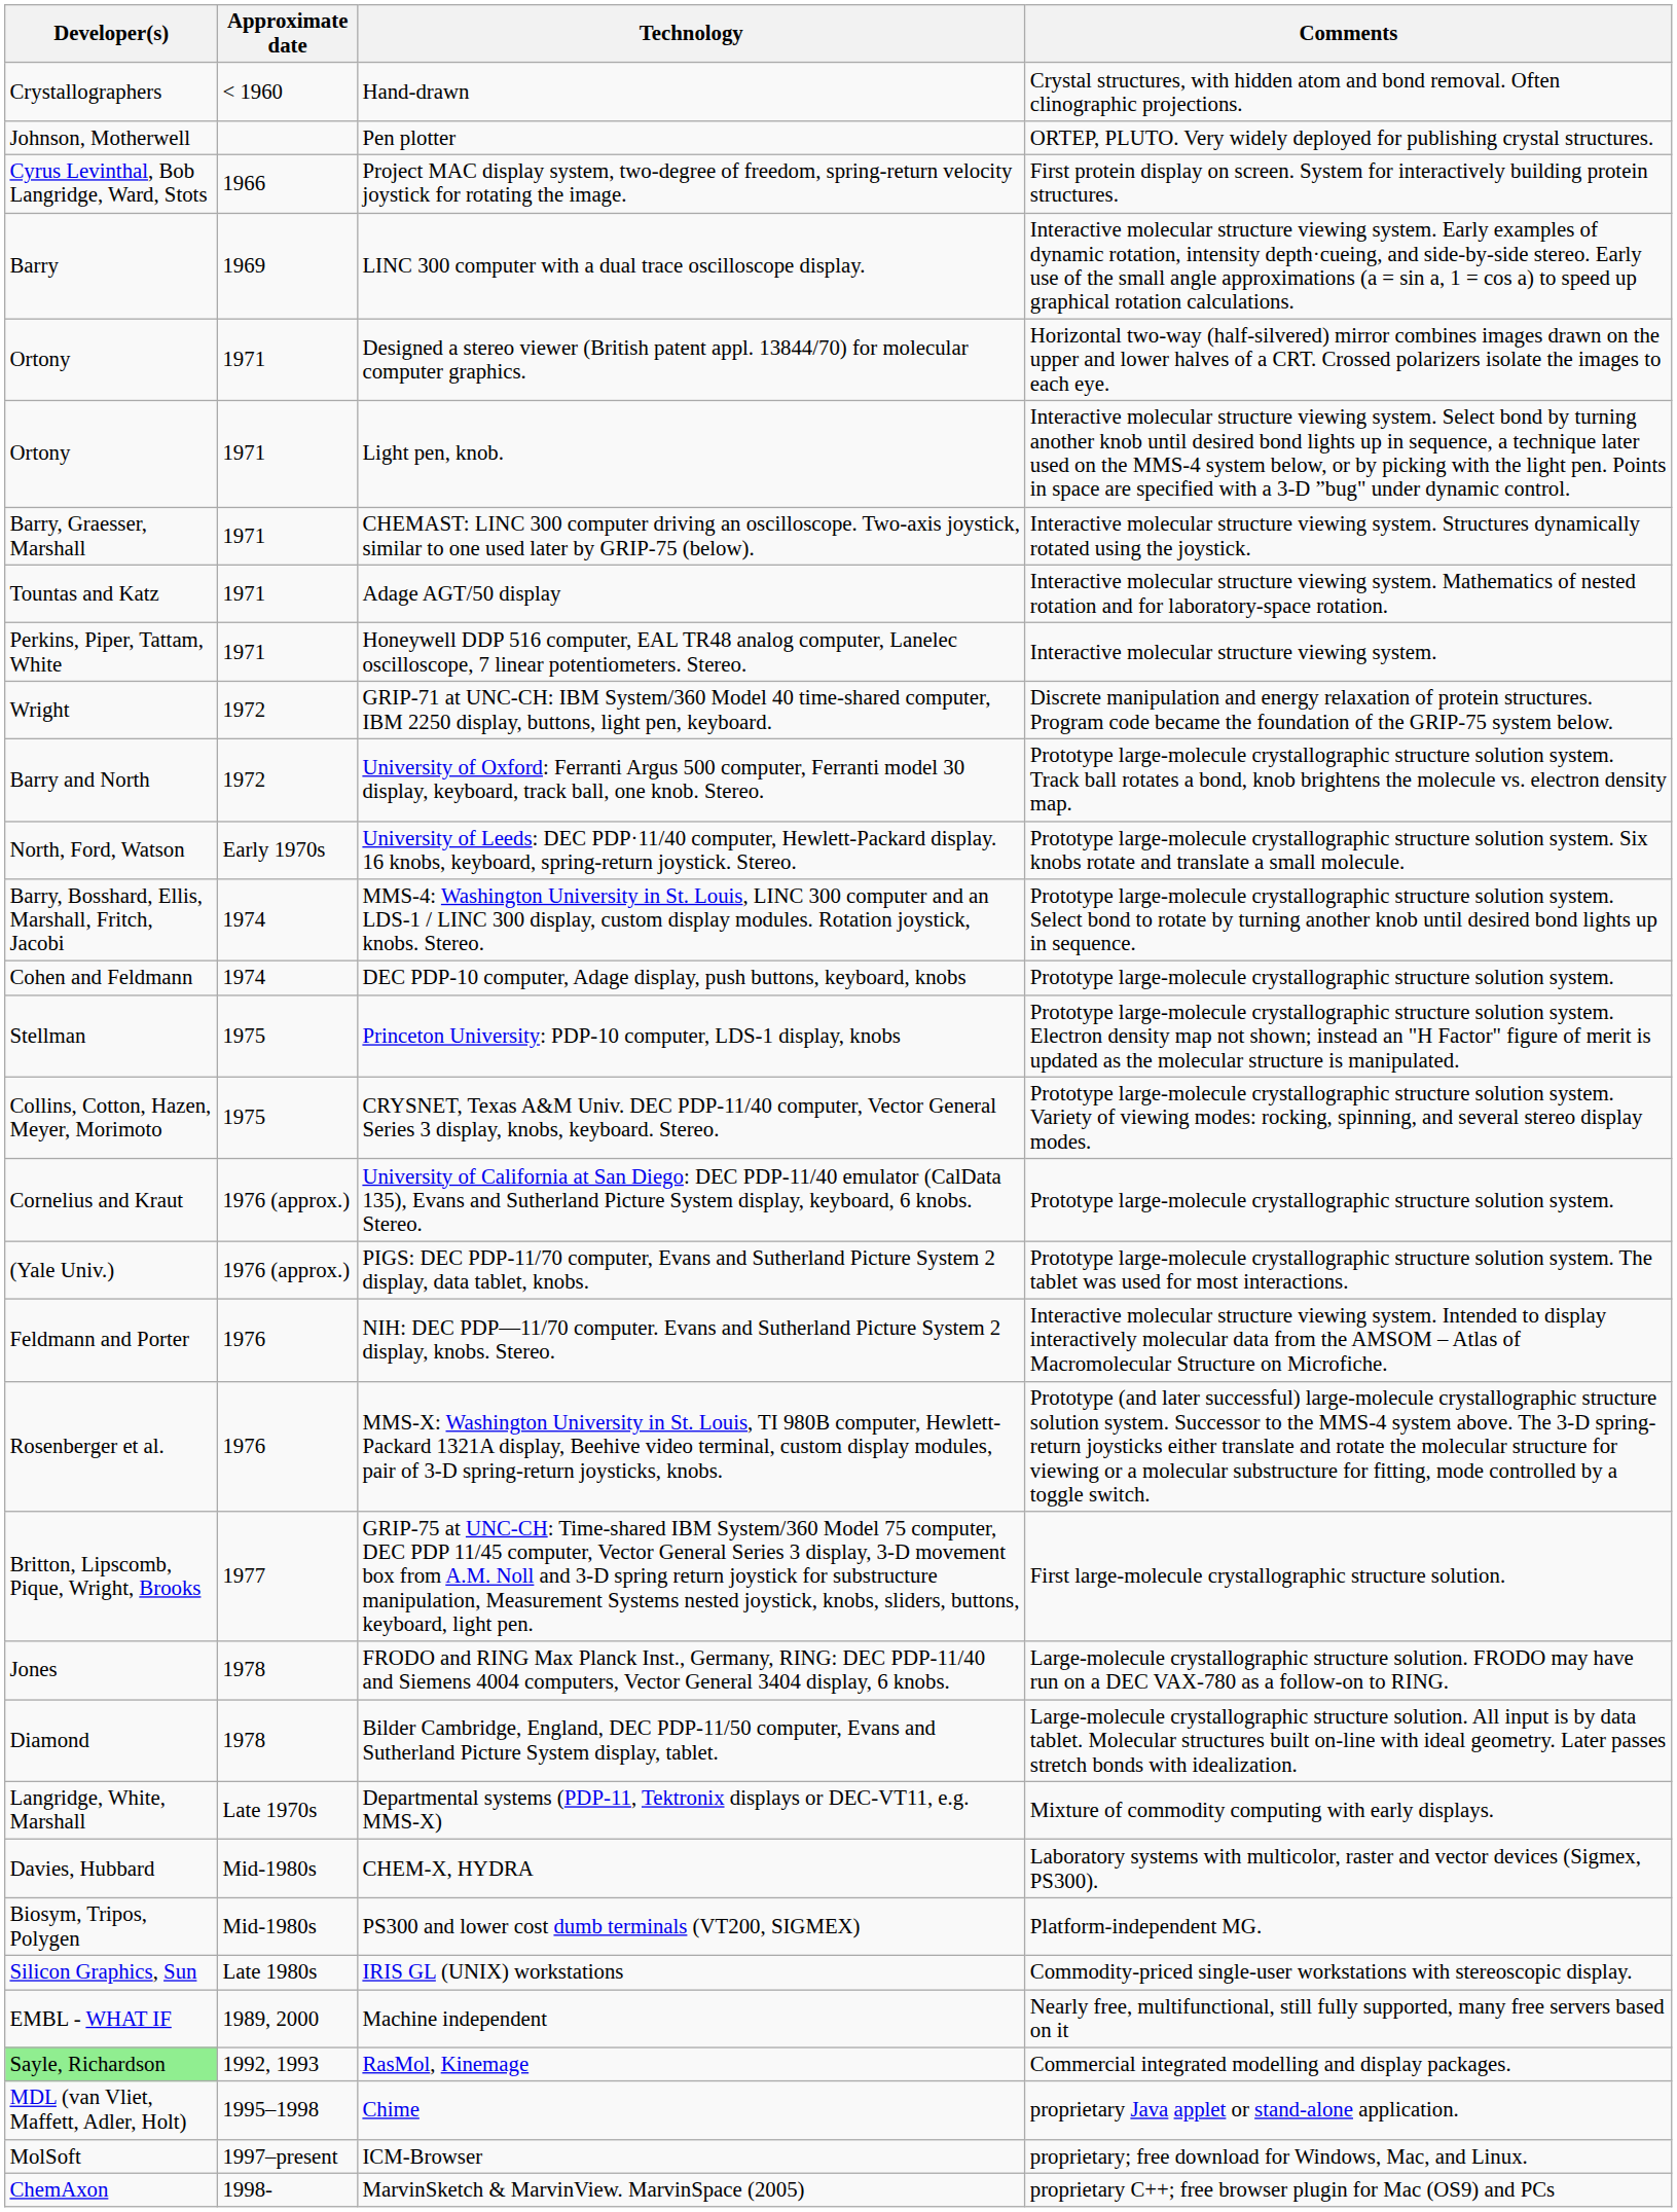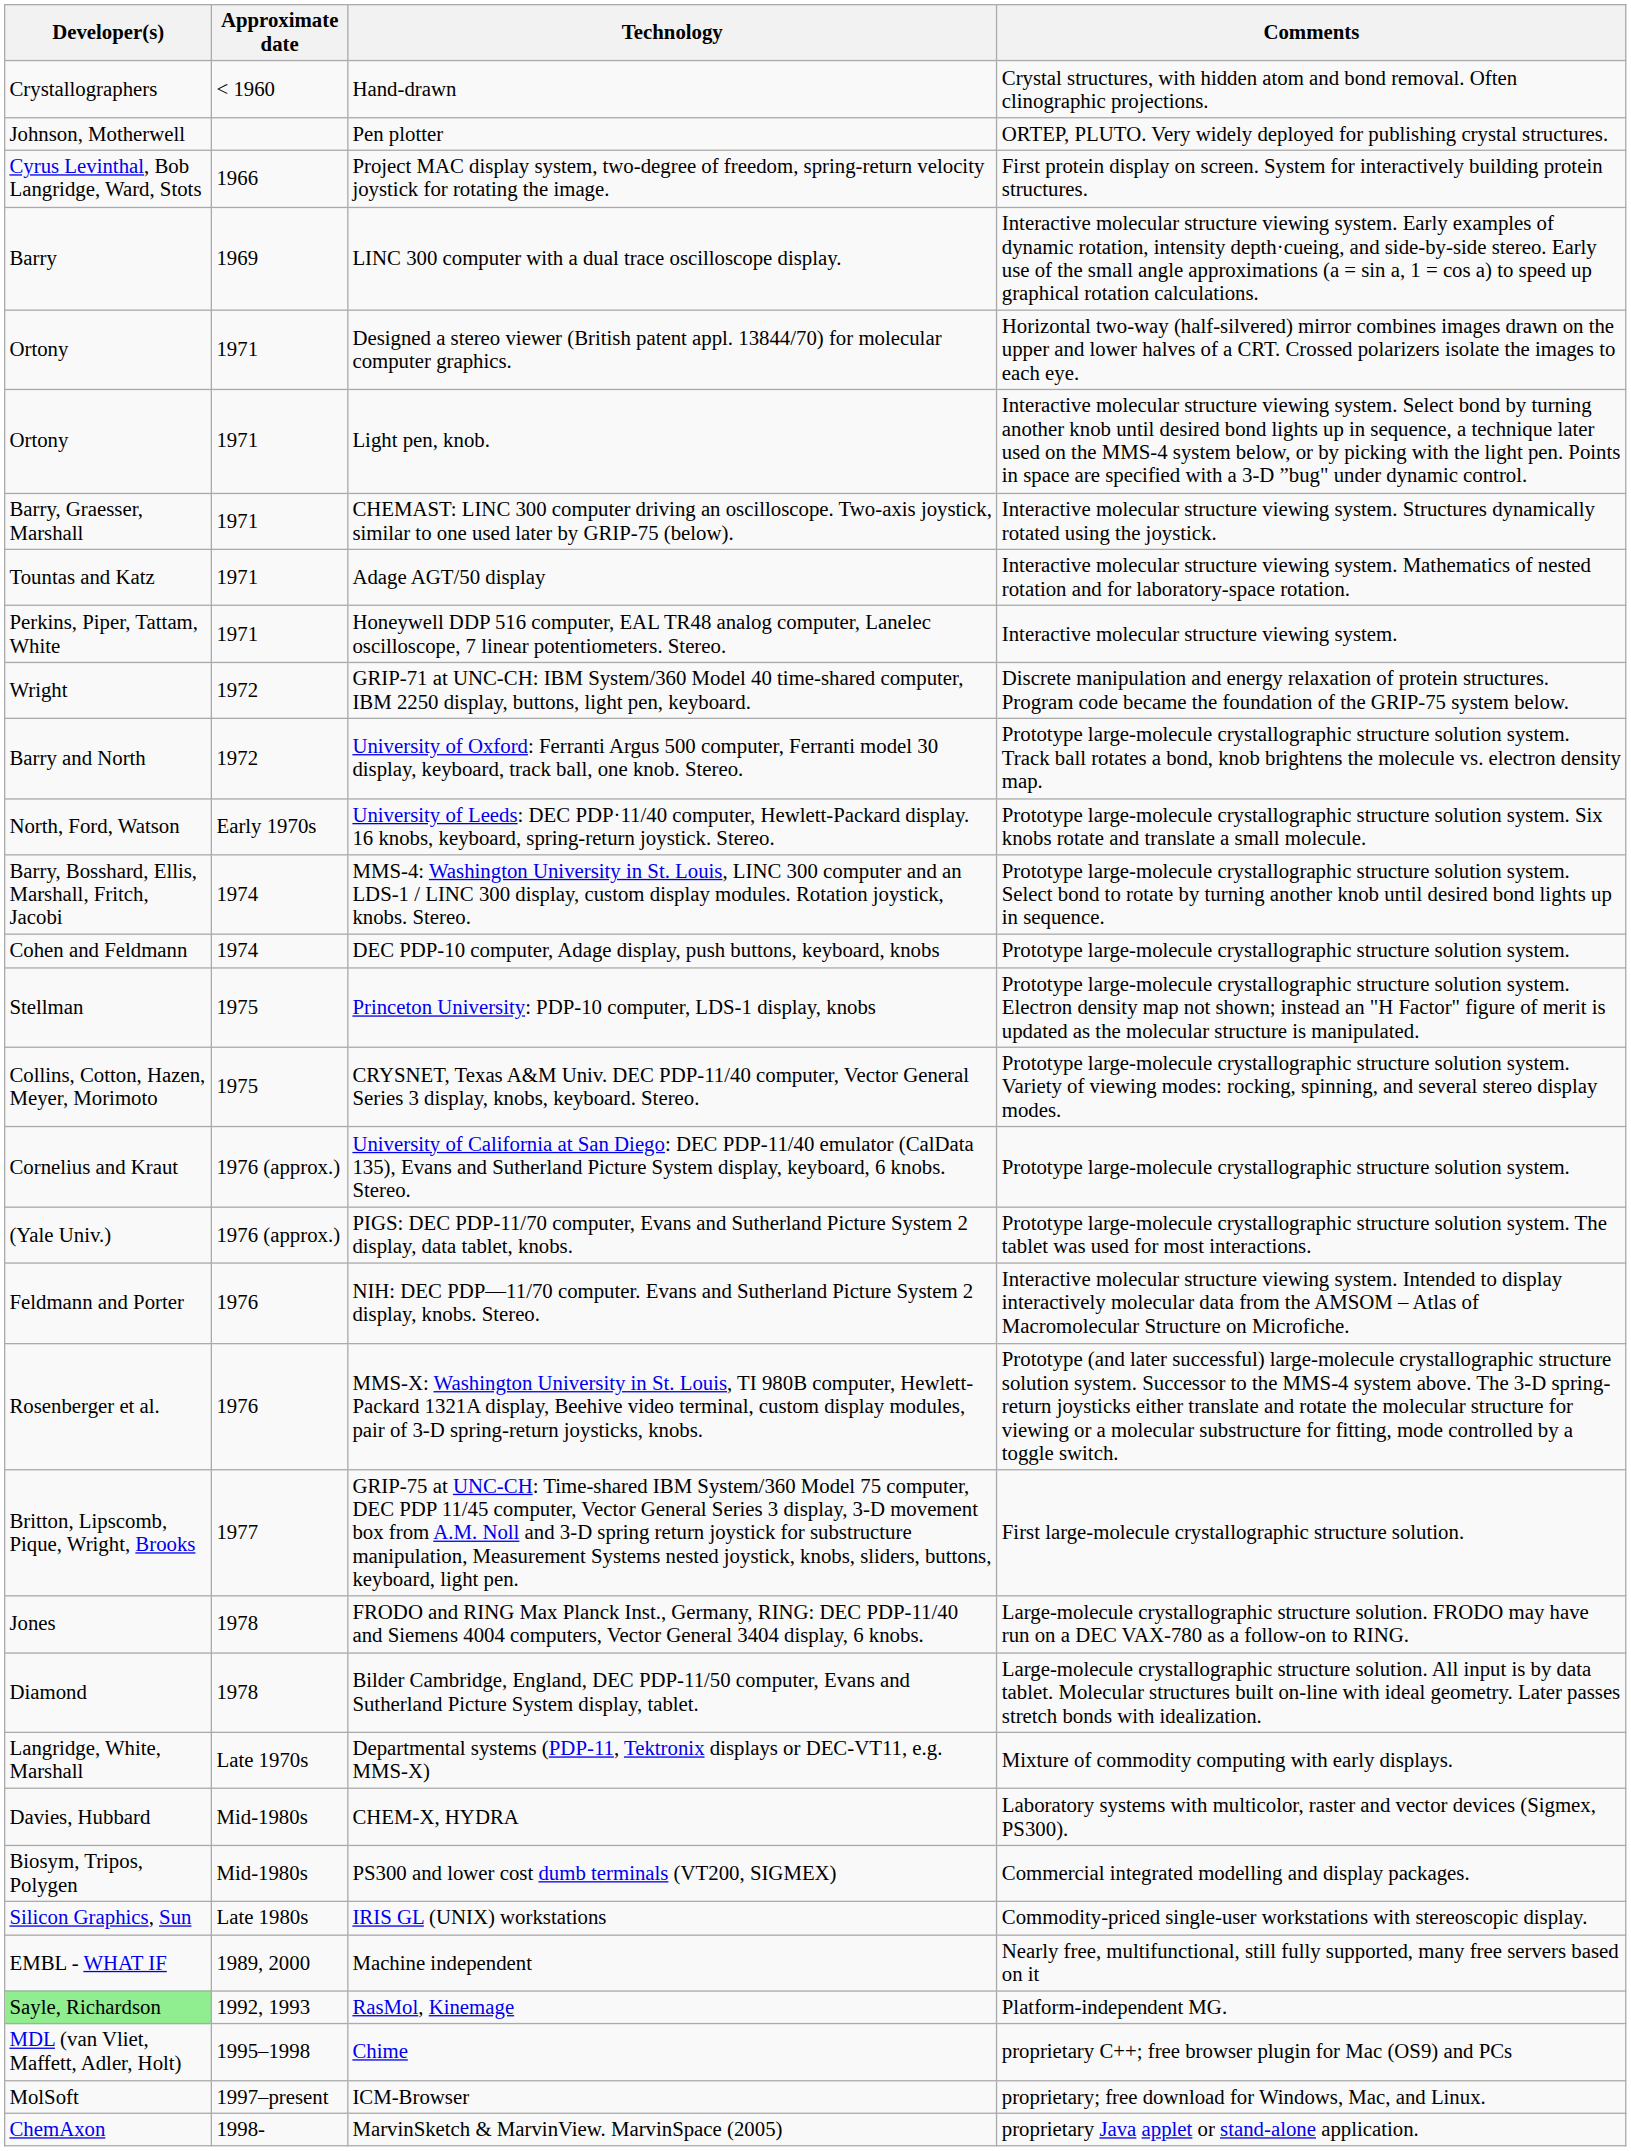 <table class="wikitable sortable">
 <tr>
 <th>Developer(s)</th>
 <th>Approximate date</th>
 <th>Technology</th>
 <th>Comments</th>
 </tr>
 <tr>
 <td>Crystallographers</td>
 <td>< 1960</td>
 <td>Hand-drawn</td>
 <td>Crystal structures, with hidden atom and bond removal. Often clinographic projections.</td>
 </tr>
 <tr>
 <td>Johnson, Motherwell</td>
 <td></td>
 <td>Pen plotter</td>
 <td>ORTEP, PLUTO. Very widely deployed for publishing crystal structures.</td>
 </tr>
 <tr>
 <td><a href='#'>Cyrus Levinthal</a>, Bob Langridge, Ward, Stots</td>
 <td>1966</td>
 <td>Project MAC display system, two-degree of freedom, spring-return velocity joystick for rotating the image.</td>
 <td>First protein display on screen.  System for interactively building protein structures.</td>
 </tr>
 <tr>
 <td>Barry</td>
 <td>1969</td>
 <td>LINC 300 computer with a dual trace oscilloscope display.</td>
 <td>Interactive molecular structure viewing system. Early examples of dynamic rotation, intensity depth·cueing, and side-by-side stereo. Early use of the small angle approximations (a = sin a, 1 = cos a) to speed up graphical rotation calculations.</td>
 </tr>
 <tr>
 <td>Ortony</td>
 <td>1971</td>
 <td>Designed a stereo viewer (British patent appl. 13844/70) for molecular computer graphics.</td>
 <td>Horizontal two-way (half-silvered) mirror combines images drawn on the upper and lower halves of a CRT. Crossed polarizers isolate the images to each eye.</td>
 </tr>
 <tr>
 <td>Ortony</td>
 <td>1971</td>
 <td>Light pen, knob.</td>
 <td>Interactive molecular structure viewing system. Select bond by turning another knob until desired bond lights up in sequence, a technique later used on the MMS-4 system below, or by picking with the light pen.  Points in space are specified with a 3-D ”bug" under dynamic control.</td>
 </tr>
 <tr>
 <td>Barry, Graesser, Marshall</td>
 <td>1971</td>
 <td>CHEMAST: LINC 300 computer driving an oscilloscope. Two-axis joystick, similar to one used later by GRIP-75 (below).</td>
 <td>Interactive molecular structure viewing system. Structures dynamically rotated using the joystick.</td>
 </tr>
 <tr>
 <td>Tountas and Katz</td>
 <td>1971</td>
 <td>Adage AGT/50 display</td>
 <td>Interactive molecular structure viewing system.  Mathematics of nested rotation and for laboratory-space rotation.</td>
 </tr>
 <tr>
 <td>Perkins, Piper, Tattam, White</td>
 <td>1971</td>
 <td>Honeywell DDP 516 computer, EAL TR48 analog computer, Lanelec oscilloscope, 7 linear potentiometers. Stereo.</td>
 <td>Interactive molecular structure viewing system.</td>
 </tr>
 <tr>
 <td>Wright</td>
 <td>1972</td>
 <td>GRIP-71 at UNC-CH: IBM System/360 Model 40 time-shared computer, IBM 2250 display, buttons, light pen, keyboard.</td>
 <td>Discrete manipulation and energy relaxation of protein structures.  Program code became the foundation of the GRIP-75 system below.</td>
 </tr>
 <tr>
 <td>Barry and North</td>
 <td>1972</td>
 <td><a href='#'>University of Oxford</a>: Ferranti Argus 500 computer, Ferranti model 30 display, keyboard, track ball, one knob.  Stereo.</td>
 <td>Prototype large-molecule crystallographic structure solution system.  Track ball rotates a bond, knob brightens the molecule vs. electron density map.</td>
 </tr>
 <tr>
 <td>North, Ford, Watson</td>
 <td>Early 1970s</td>
 <td><a href='#'>University of Leeds</a>:  DEC PDP·11/40 computer, Hewlett-Packard display. 16 knobs, keyboard, spring-return joystick.  Stereo.</td>
 <td>Prototype large-molecule crystallographic structure solution system. Six knobs rotate and translate a small molecule.</td>
 </tr>
 <tr>
 <td>Barry, Bosshard, Ellis, Marshall, Fritch, Jacobi</td>
 <td>1974</td>
 <td>MMS-4: <a href='#'>Washington University in St. Louis</a>, LINC 300 computer and an LDS-1 / LINC 300 display, custom display modules. Rotation joystick, knobs.  Stereo.</td>
 <td>Prototype large-molecule crystallographic structure solution system. Select bond to rotate by turning another knob until desired bond lights up in sequence.</td>
 </tr>
 <tr>
 <td>Cohen and Feldmann</td>
 <td>1974</td>
 <td>DEC PDP-10 computer, Adage display, push buttons, keyboard, knobs</td>
 <td>Prototype large-molecule crystallographic structure solution system.</td>
 </tr>
 <tr>
 <td>Stellman</td>
 <td>1975</td>
 <td><a href='#'>Princeton University</a>: PDP-10 computer, LDS-1 display, knobs</td>
 <td>Prototype large-molecule crystallographic structure solution system. Electron density map not shown; instead an "H Factor" figure of merit is updated as the molecular structure is manipulated.</td>
 </tr>
 <tr>
 <td>Collins, Cotton, Hazen, Meyer, Morimoto</td>
 <td>1975</td>
 <td>CRYSNET, Texas A&M Univ. DEC PDP-11/40 computer, Vector General Series 3 display, knobs, keyboard.  Stereo.</td>
 <td>Prototype large-molecule crystallographic structure solution system. Variety of viewing modes: rocking, spinning, and several stereo display modes.</td>
 </tr>
 <tr>
 <td>Cornelius and Kraut</td>
 <td>1976 (approx.)</td>
 <td><a href='#'>University of California at San Diego</a>:  DEC PDP-11/40 emulator (CalData 135), Evans and Sutherland Picture System display, keyboard, 6 knobs. Stereo.</td>
 <td>Prototype large-molecule crystallographic structure solution system.</td>
 </tr>
 <tr>
 <td>(Yale Univ.)</td>
 <td>1976 (approx.)</td>
 <td>PIGS: DEC PDP-11/70 computer, Evans and Sutherland Picture System 2 display, data tablet, knobs.</td>
 <td>Prototype large-molecule crystallographic structure solution system. The tablet was used for most interactions.</td>
 </tr>
 <tr>
 <td>Feldmann and Porter</td>
 <td>1976</td>
 <td>NIH: DEC PDP—11/70 computer. Evans and Sutherland Picture System 2 display, knobs. Stereo.</td>
 <td>Interactive molecular structure viewing system. Intended to display interactively molecular data from the AMSOM – Atlas of Macromolecular Structure on Microfiche.</td>
 </tr>
 <tr>
 <td>Rosenberger et al.</td>
 <td>1976</td>
 <td>MMS-X: <a href='#'>Washington University in St. Louis</a>, TI 980B computer, Hewlett-Packard 1321A display, Beehive video terminal, custom display modules, pair of 3-D spring-return joysticks, knobs.</td>
 <td>Prototype (and later successful) large-molecule crystallographic structure solution system. Successor to the MMS-4 system above. The 3-D spring-return joysticks either translate and rotate the molecular structure for viewing or a molecular substructure for fitting, mode controlled by a toggle switch.</td>
 </tr>
 <tr>
 <td>Britton, Lipscomb, Pique, Wright, <a href='#'>Brooks</a></td>
 <td>1977</td>
 <td>GRIP-75 at <a href='#'>UNC-CH</a>: Time-shared IBM System/360 Model 75 computer, DEC PDP 11/45 computer, Vector General Series 3 display, 3-D movement box from <a href='#'>A.M. Noll</a> and 3-D spring return joystick for substructure manipulation, Measurement Systems nested joystick, knobs, sliders, buttons, keyboard, light pen.</td>
 <td>First large-molecule crystallographic structure solution.</td>
 </tr>
 <tr>
 <td>Jones</td>
 <td>1978</td>
 <td>FRODO and RING Max Planck Inst., Germany, RING: DEC PDP-11/40 and Siemens 4004 computers, Vector General 3404 display, 6 knobs.</td>
 <td>Large-molecule crystallographic structure solution.  FRODO may have run on a DEC VAX-780 as a follow-on to RING.</td>
 </tr>
 <tr>
 <td>Diamond</td>
 <td>1978</td>
 <td>Bilder Cambridge, England, DEC PDP-11/50 computer, Evans and Sutherland Picture System display, tablet.</td>
 <td>Large-molecule crystallographic structure solution.  All input is by data tablet. Molecular structures built on-line with ideal geometry.  Later passes stretch bonds with idealization.</td>
 </tr>
 <tr>
 <td>Langridge, White, Marshall</td>
 <td>Late 1970s</td>
 <td>Departmental systems (<a href='#'>PDP-11</a>, <a href='#'>Tektronix</a> displays or DEC-VT11, e.g. MMS-X)</td>
 <td>Mixture of commodity computing with early displays.</td>
 </tr>
 <tr>
 <td>Davies, Hubbard</td>
 <td>Mid-1980s</td>
 <td>CHEM-X, HYDRA</td>
 <td>Laboratory systems with multicolor, raster and vector devices (Sigmex, PS300).</td>
 </tr>
 <tr>
 <td>Biosym, Tripos, Polygen</td>
 <td>Mid-1980s</td>
 <td>PS300 and lower cost <a href='#'>dumb terminals</a> (VT200, SIGMEX)</td>
-<td>Platform-independent MG.</td>
+<td>Commercial integrated modelling and display packages.</td>
 </tr>
 <tr>
 <td><a href='#'>Silicon Graphics</a>, <a href='#'>Sun</a></td>
 <td>Late 1980s</td>
 <td><a href='#'>IRIS GL</a> (UNIX) workstations</td>
 <td>Commodity-priced single-user workstations with stereoscopic display.</td>
 </tr>
 <tr>
 <td>EMBL - <a href='#'>WHAT IF</a></td>
 <td>1989, 2000</td>
 <td>Machine independent</td>
 <td>Nearly free, multifunctional, still fully supported, many free servers based on it</td>
 </tr>
 <tr>
 <td style="background: lightgreen;">Sayle, Richardson</td>
 <td>1992, 1993</td>
 <td><a href='#'>RasMol</a>, <a href='#'>Kinemage</a></td>
-<td>Commercial integrated modelling and display packages.</td>
+<td>Platform-independent MG.</td>
 </tr>
 <tr>
 <td><a href='#'>MDL</a> (van Vliet, Maffett, Adler, Holt)</td>
 <td>1995–1998</td>
 <td><a href='#'>Chime</a></td>
-<td>proprietary <a href='#'>Java</a> <a href='#'>applet</a> or <a href='#'>stand-alone</a> application.</td>
+<td>proprietary C++; free browser plugin for Mac (OS9) and PCs</td>
 </tr>
 <tr>
 <td>MolSoft</td>
 <td>1997–present</td>
 <td>ICM-Browser</td>
 <td>proprietary; free download for Windows, Mac, and Linux.</td>
 </tr>
 <tr>
 <td><a href='#'>ChemAxon</a></td>
 <td>1998-</td>
 <td>MarvinSketch & MarvinView. MarvinSpace (2005)</td>
-<td>proprietary C++; free browser plugin for Mac (OS9) and PCs</td>
+<td>proprietary <a href='#'>Java</a> <a href='#'>applet</a> or <a href='#'>stand-alone</a> application.</td>
 </tr>
 </table>
